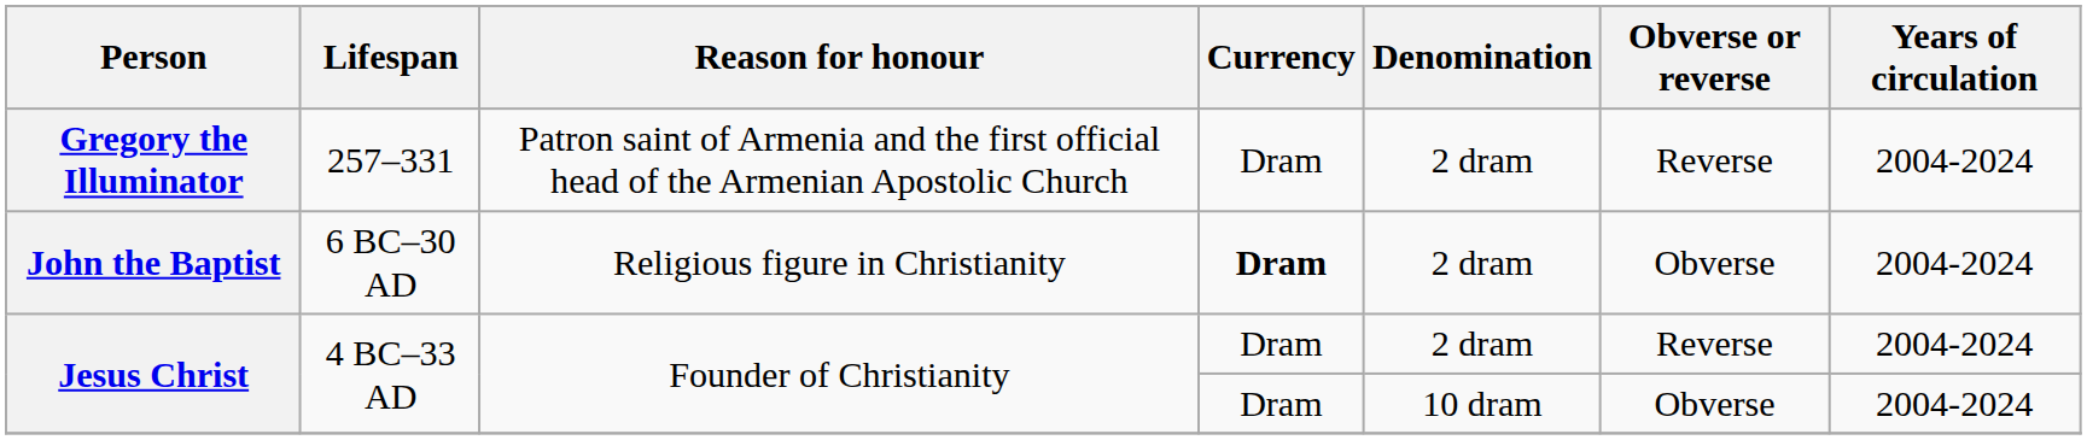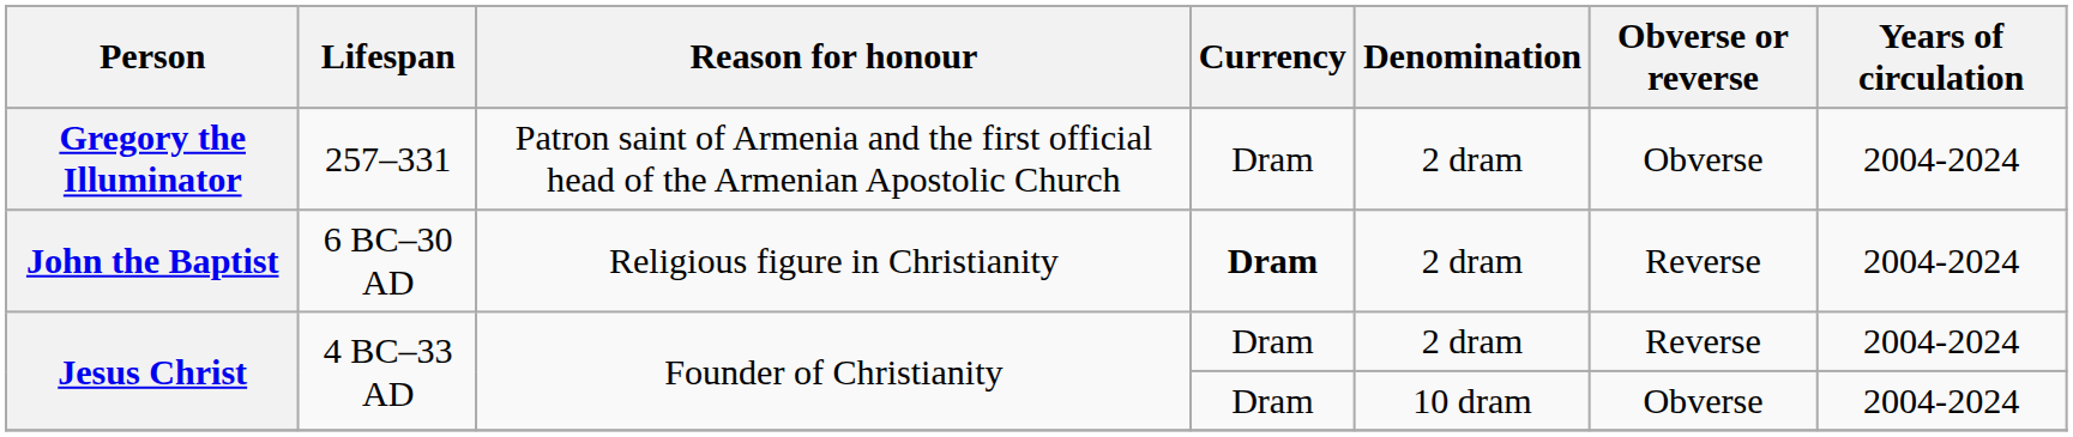 <table class="wikitable" style="font-size:95%; text-align:center;">
 <tr>
 <th>Person</th>
 <th>Lifespan</th>
 <th>Reason for honour</th>
 <th>Currency</th>
 <th>Denomination</th>
 <th>Obverse or reverse</th>
 <th>Years of circulation</th>
 </tr>
 <tr>
 <th><a href='#'>Gregory the Illuminator</a></th>
 <td>257–331</td>
 <td>Patron saint of Armenia and the first official head of the Armenian Apostolic Church</td>
 <td>Dram</td>
 <td>2 dram</td>
-<td>Reverse</td>
+<td>Obverse</td>
 <td>2004-2024</td>
 </tr>
 <tr>
 <th><a href='#'>John the Baptist</a></th>
 <td>6 BC–30 AD</td>
 <td>Religious figure in Christianity</td>
 <td><strong>Dram</strong></td>
 <td>2 dram</td>
-<td>Obverse</td>
+<td>Reverse</td>
 <td>2004-2024</td>
 </tr>
 <tr>
 <th rowspan="2"><a href='#'>Jesus Christ</a></th>
 <td rowspan="2">4 BC–33 AD</td>
 <td rowspan="2">Founder of Christianity</td>
 <td>Dram</td>
 <td>2 dram</td>
 <td>Reverse</td>
 <td>2004-2024</td>
 </tr>
 <tr>
 <td>Dram</td>
 <td>10 dram</td>
 <td>Obverse</td>
 <td>2004-2024</td>
 </tr>
 <tr>
 </tr>
 </table>
